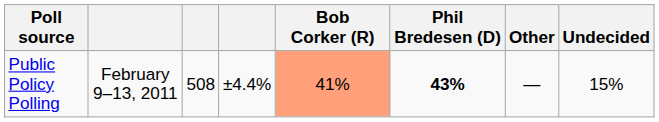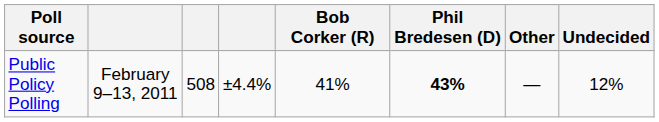 <table class="wikitable" style="text-align:center">
 <tr valign= bottom>
 <th>Poll source</th>
 <th></th>
 <th></th>
 <th></th>
 <th style="width:100px;">Bob<br>Corker (R)</th>
 <th style="width:100px;">Phil<br>Bredesen (D)</th>
 <th>Other</th>
 <th>Undecided</th>
 </tr>
 <tr>
 <td align=left><a href='#'>Public Policy Polling</a></td>
 <td>February 9–13, 2011</td>
 <td>508</td>
 <td>±4.4%</td>
-<td style="background: lightsalmon;">41%</td>
+<td>41%</td>
 <td><strong>43%</strong></td>
 <td>—</td>
-<td>15%</td>
+<td>12%</td>
 </tr>
 </table>
